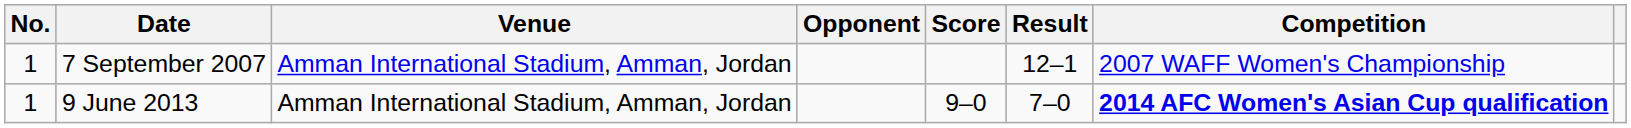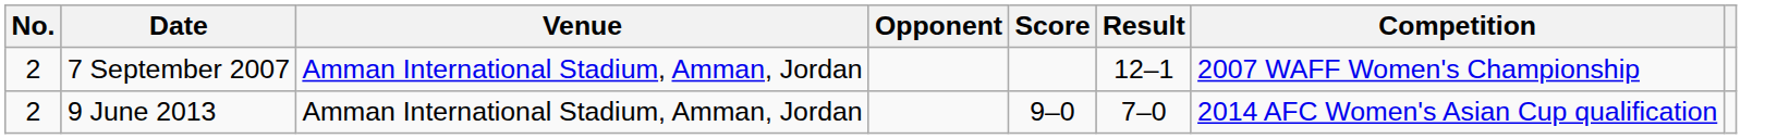 <table class="wikitable sortable">
 <tr>
 <th scope="col">No.</th>
 <th scope="col">Date</th>
 <th scope="col">Venue</th>
 <th scope="col">Opponent</th>
 <th scope="col">Score</th>
 <th scope="col">Result</th>
 <th scope="col">Competition</th>
 <th scope="col" class="unsortable"></th>
 </tr>
 <tr>
-<td align="center">1</td>
+<td align="center">2</td>
 <td>7 September 2007</td>
 <td><a href='#'>Amman International Stadium</a>, <a href='#'>Amman</a>, Jordan</td>
 <td></td>
 <td align="center"></td>
 <td align="center">12–1</td>
 <td><a href='#'>2007 WAFF Women's Championship</a></td>
 <td></td>
 </tr>
 <tr>
-<td align="center">1</td>
+<td align="center">2</td>
 <td>9 June 2013</td>
 <td>Amman International Stadium, Amman, Jordan</td>
 <td></td>
 <td align="center">9–0</td>
 <td align="center">7–0</td>
-<td><strong><a href='#'>2014 AFC Women's Asian Cup qualification</a></strong></td>
+<td><a href='#'>2014 AFC Women's Asian Cup qualification</a></td>
 <td></td>
 </tr>
 </table>
